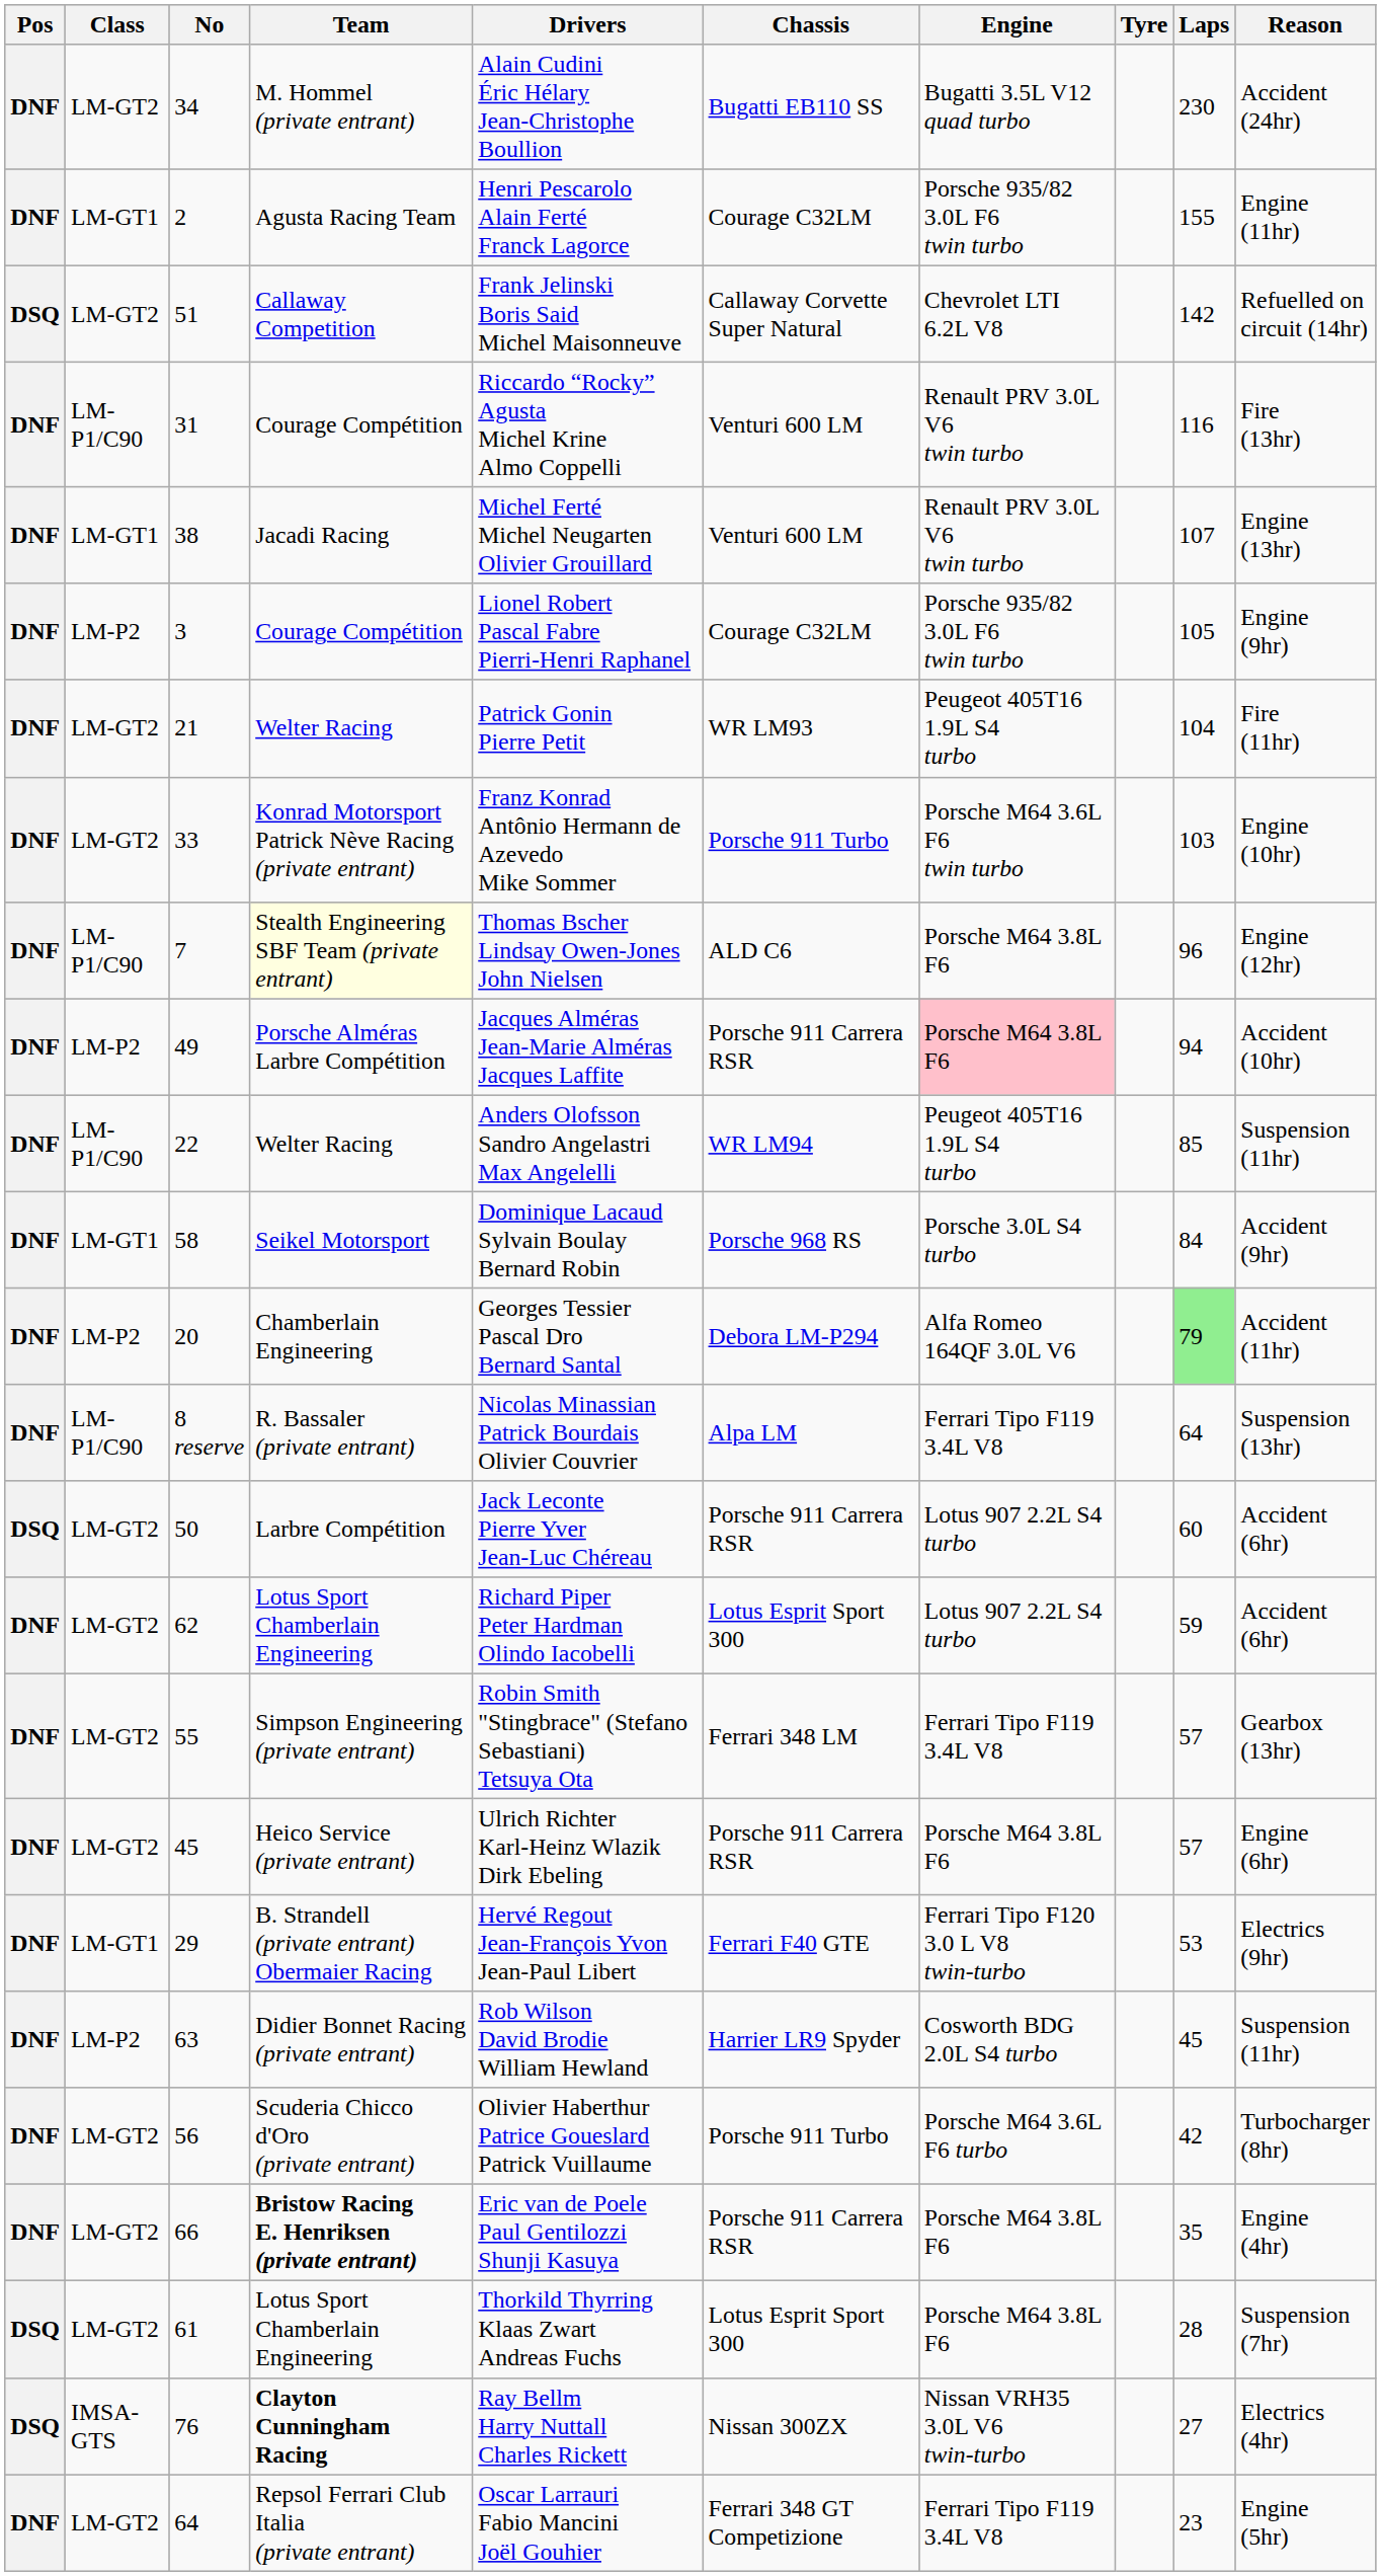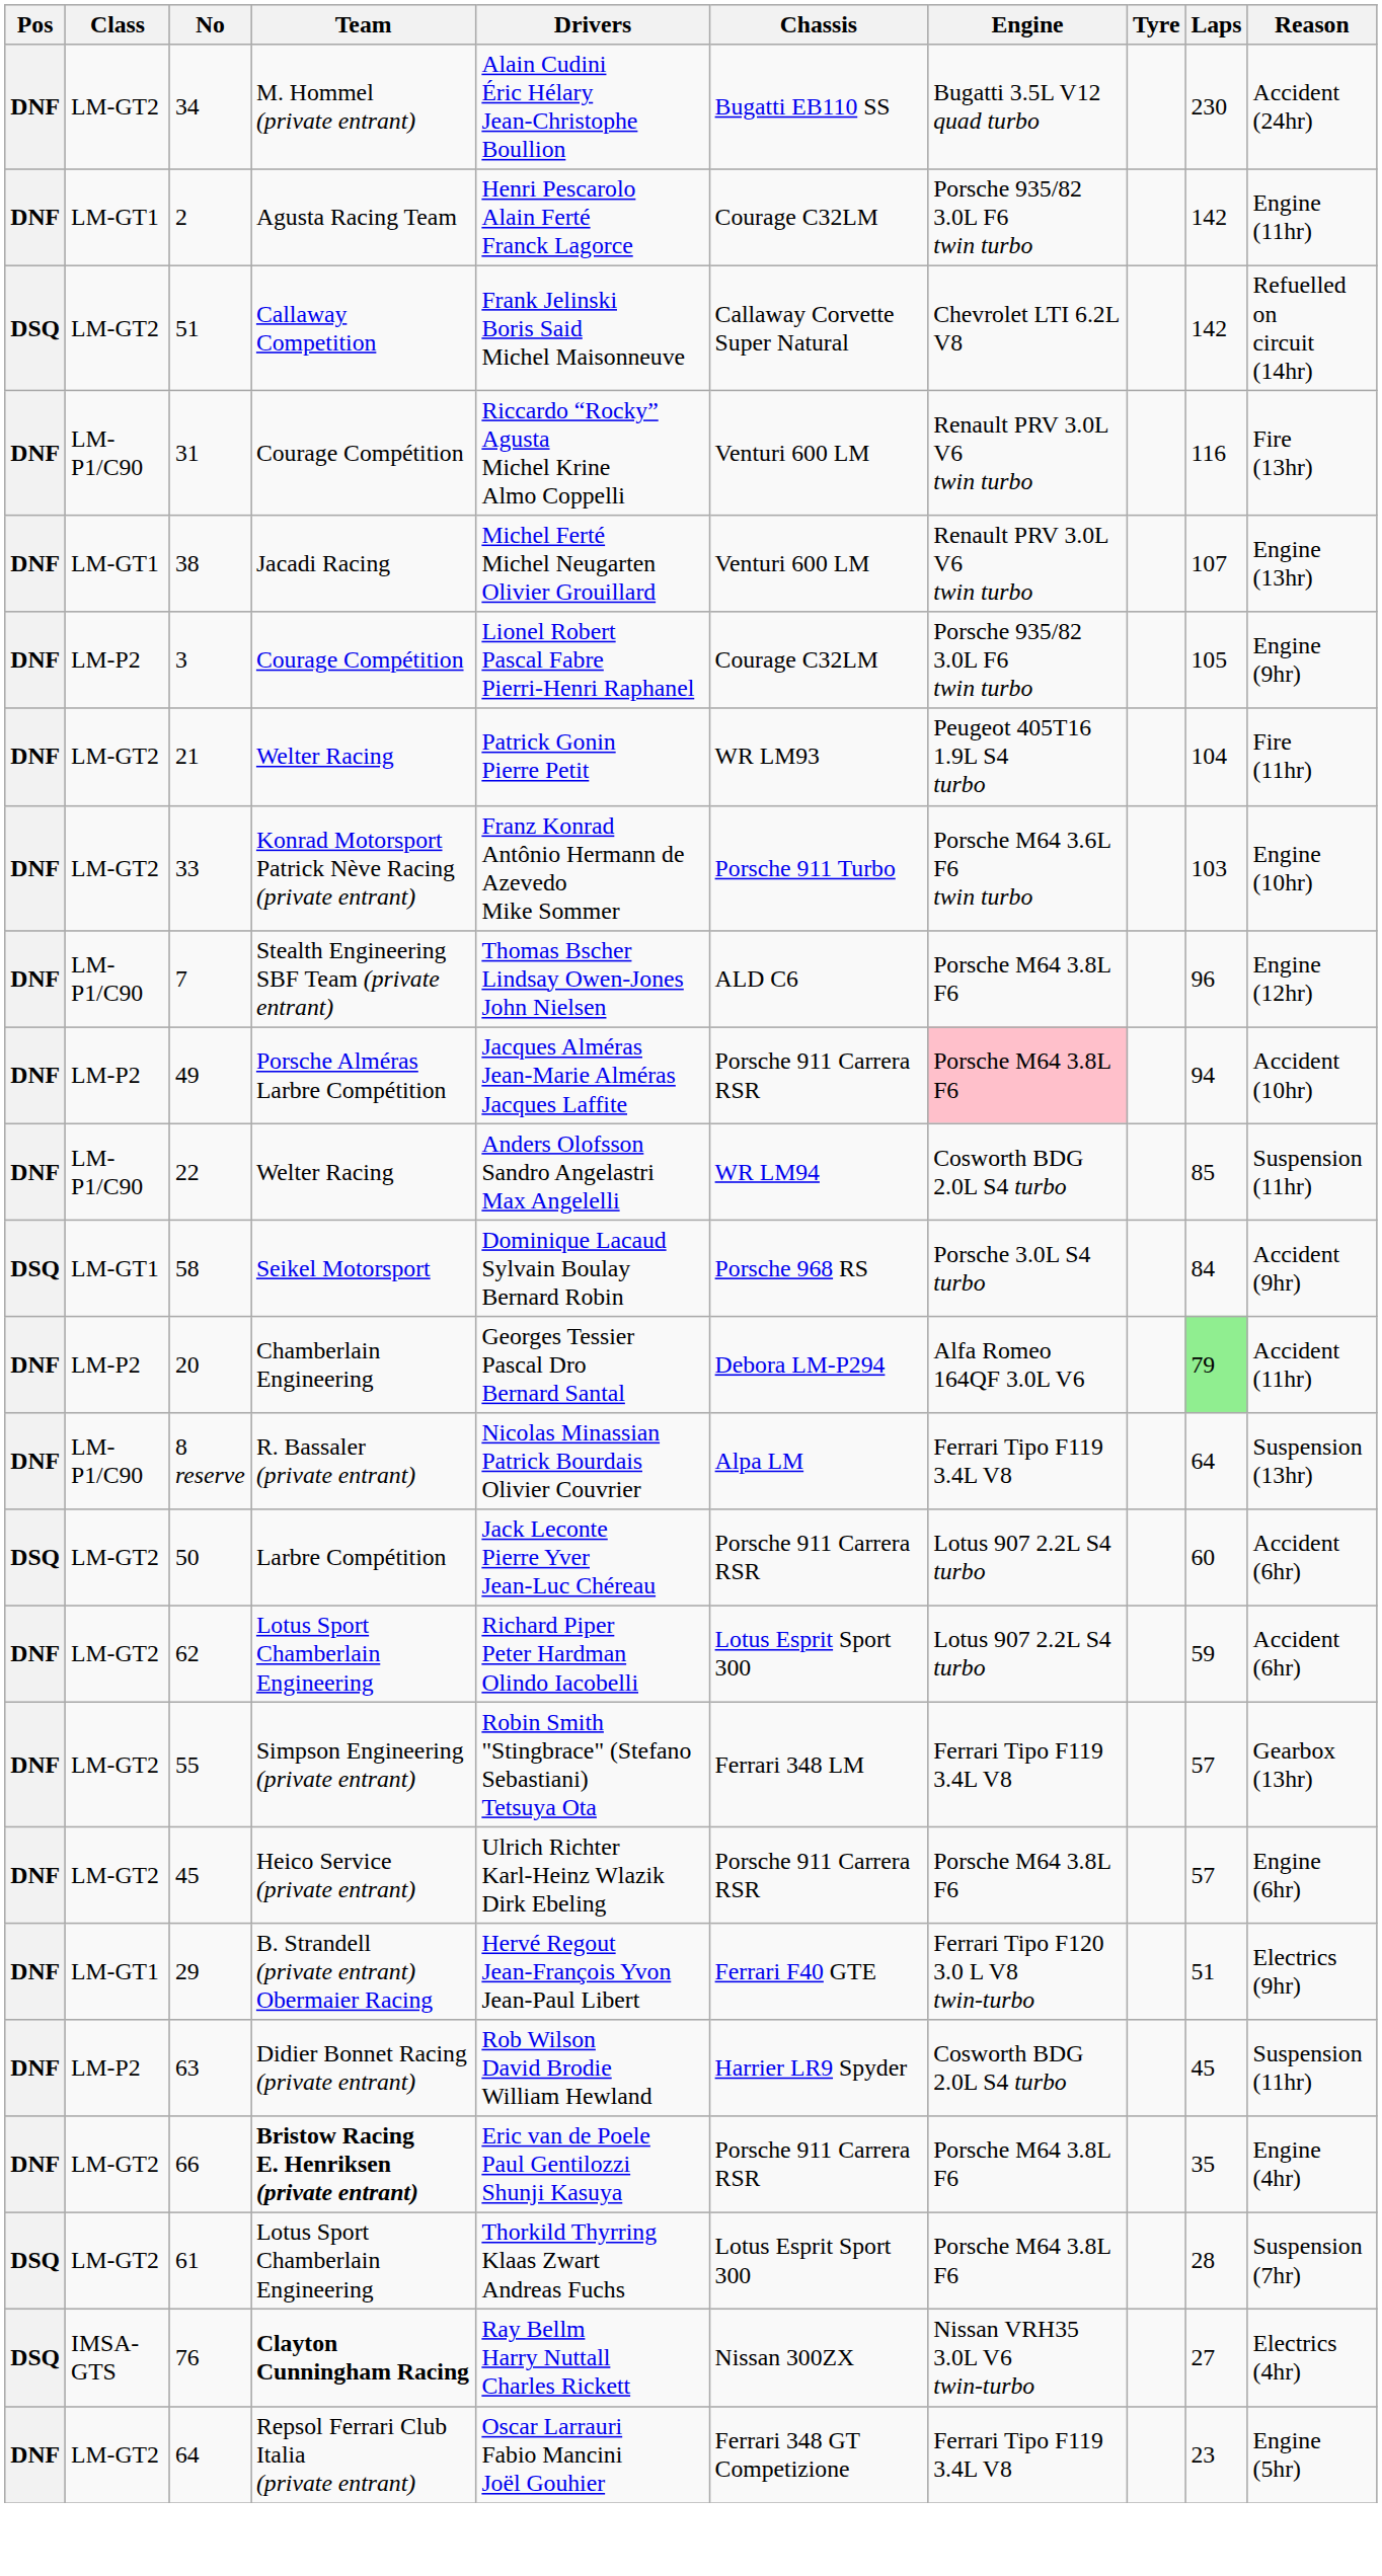 <table class="wikitable" style="font-size: 95%;">
 <tr>
 <th>Pos</th>
 <th>Class</th>
 <th>No</th>
 <th>Team</th>
 <th>Drivers</th>
 <th>Chassis</th>
 <th>Engine</th>
 <th>Tyre</th>
 <th>Laps</th>
 <th>Reason</th>
 </tr>
 <tr>
 <th>DNF</th>
 <td>LM-GT2</td>
 <td>34</td>
 <td> M. Hommel<br><em>(private entrant)</em></td>
 <td> <a href='#'>Alain Cudini</a><br> <a href='#'>Éric Hélary</a><br> <a href='#'>Jean-Christophe Boullion</a></td>
 <td><a href='#'>Bugatti EB110</a> SS</td>
 <td>Bugatti 3.5L V12<br><em>quad turbo</em></td>
 <td></td>
 <td>230</td>
 <td>Accident<br>(24hr)</td>
 </tr>
 <tr>
 <th>DNF</th>
 <td>LM-GT1</td>
 <td>2</td>
 <td> Agusta Racing Team</td>
 <td> <a href='#'>Henri Pescarolo</a><br> <a href='#'>Alain Ferté</a><br> <a href='#'>Franck Lagorce</a></td>
 <td>Courage C32LM</td>
 <td>Porsche 935/82 3.0L F6<br><em>twin turbo</em></td>
 <td></td>
-<td>155</td>
+<td>142</td>
 <td>Engine<br>(11hr)</td>
 </tr>
 <tr>
 <th>DSQ</th>
 <td>LM-GT2</td>
 <td>51</td>
 <td> <a href='#'>Callaway Competition</a></td>
 <td> <a href='#'>Frank Jelinski</a><br> <a href='#'>Boris Said</a><br> Michel Maisonneuve</td>
 <td>Callaway Corvette<br>Super Natural</td>
 <td>Chevrolet LTI 6.2L V8</td>
 <td></td>
 <td>142</td>
 <td>Refuelled on<br>circuit (14hr)</td>
 </tr>
 <tr>
 <th>DNF</th>
 <td>LM-P1/C90</td>
 <td>31</td>
 <td> Courage Compétition</td>
 <td> <a href='#'>Riccardo “Rocky” Agusta</a><br> Michel Krine<br> Almo Coppelli</td>
 <td>Venturi 600 LM</td>
 <td>Renault PRV 3.0L V6<br><em>twin turbo</em></td>
 <td></td>
 <td>116</td>
 <td>Fire<br>(13hr)</td>
 </tr>
 <tr>
 <th>DNF</th>
 <td>LM-GT1</td>
 <td>38</td>
 <td> Jacadi Racing</td>
 <td> <a href='#'>Michel Ferté</a><br> Michel Neugarten<br> <a href='#'>Olivier Grouillard</a></td>
 <td>Venturi 600 LM</td>
 <td>Renault PRV 3.0L V6<br><em>twin turbo</em></td>
 <td></td>
 <td>107</td>
 <td>Engine<br>(13hr)</td>
 </tr>
 <tr>
 <th>DNF</th>
 <td>LM-P2</td>
 <td>3</td>
 <td> <a href='#'>Courage Compétition</a></td>
 <td> <a href='#'>Lionel Robert</a><br> <a href='#'>Pascal Fabre</a><br> <a href='#'>Pierri-Henri Raphanel</a></td>
 <td>Courage C32LM</td>
 <td>Porsche 935/82 3.0L F6<br><em>twin turbo</em></td>
 <td></td>
 <td>105</td>
 <td>Engine<br>(9hr)</td>
 </tr>
 <tr>
 <th>DNF</th>
 <td>LM-GT2</td>
 <td>21</td>
 <td> <a href='#'>Welter Racing</a></td>
 <td> <a href='#'>Patrick Gonin</a><br> <a href='#'>Pierre Petit</a></td>
 <td>WR LM93</td>
 <td>Peugeot 405T16 1.9L S4<br><em>turbo</em></td>
 <td></td>
 <td>104</td>
 <td>Fire<br>(11hr)</td>
 </tr>
 <tr>
 <th>DNF</th>
 <td>LM-GT2</td>
 <td>33</td>
 <td> <a href='#'>Konrad Motorsport</a><br> Patrick Nève Racing<br><em>(private entrant)</em></td>
 <td> <a href='#'>Franz Konrad</a><br> Antônio Hermann de Azevedo<br> Mike Sommer</td>
 <td><a href='#'>Porsche 911 Turbo</a></td>
 <td>Porsche M64 3.6L F6<br><em>twin turbo</em></td>
 <td></td>
 <td>103</td>
 <td>Engine<br>(10hr)</td>
 </tr>
 <tr>
 <th>DNF</th>
 <td>LM-P1/C90</td>
 <td>7</td>
-<td style="background: lightyellow;"> Stealth Engineering<br> SBF Team <em>(private entrant)</em></td>
+<td> Stealth Engineering<br> SBF Team <em>(private entrant)</em></td>
 <td> <a href='#'>Thomas Bscher</a><br> <a href='#'>Lindsay Owen-Jones</a><br> <a href='#'>John Nielsen</a></td>
 <td>ALD C6</td>
 <td>Porsche M64 3.8L F6</td>
 <td></td>
 <td>96</td>
 <td>Engine<br>(12hr)</td>
 </tr>
 <tr>
 <th>DNF</th>
 <td>LM-P2</td>
 <td>49</td>
 <td> <a href='#'>Porsche Alméras</a><br> Larbre Compétition</td>
 <td> <a href='#'>Jacques Alméras</a><br> <a href='#'>Jean-Marie Alméras</a><br> <a href='#'>Jacques Laffite</a></td>
 <td>Porsche 911 Carrera RSR</td>
 <td style="background: pink;">Porsche M64 3.8L F6</td>
 <td></td>
 <td>94</td>
 <td>Accident<br>(10hr)</td>
 </tr>
 <tr>
 <th>DNF</th>
 <td>LM-P1/C90</td>
 <td>22</td>
 <td> Welter Racing</td>
 <td> <a href='#'>Anders Olofsson</a><br> Sandro Angelastri<br> <a href='#'>Max Angelelli</a></td>
 <td><a href='#'>WR LM94</a></td>
-<td>Peugeot 405T16 1.9L S4<br><em>turbo</em></td>
+<td>Cosworth BDG 2.0L S4 <em>turbo</em></td>
 <td></td>
 <td>85</td>
 <td>Suspension<br>(11hr)</td>
 </tr>
 <tr>
-<th>DNF</th>
+<th>DSQ</th>
 <td>LM-GT1</td>
 <td>58</td>
 <td> <a href='#'>Seikel Motorsport</a></td>
 <td> <a href='#'>Dominique Lacaud</a><br> Sylvain Boulay<br> Bernard Robin</td>
 <td><a href='#'>Porsche 968</a> RS</td>
 <td>Porsche 3.0L S4<br><em>turbo</em></td>
 <td></td>
 <td>84</td>
 <td>Accident<br>(9hr)</td>
 </tr>
 <tr>
 <th>DNF</th>
 <td>LM-P2</td>
 <td>20</td>
 <td> Chamberlain Engineering</td>
 <td> Georges Tessier<br> Pascal Dro<br> <a href='#'>Bernard Santal</a></td>
 <td><a href='#'>Debora LM-P294</a></td>
 <td>Alfa Romeo 164QF 3.0L V6</td>
 <td></td>
 <td style="background: lightgreen;">79</td>
 <td>Accident<br>(11hr)</td>
 </tr>
 <tr>
 <th>DNF</th>
 <td>LM-P1/C90</td>
 <td>8<br><em>reserve</em></td>
 <td> R. Bassaler<br><em>(private entrant)</em></td>
 <td> <a href='#'>Nicolas Minassian</a><br> <a href='#'>Patrick Bourdais</a><br> Olivier Couvrier</td>
 <td><a href='#'>Alpa LM</a></td>
 <td>Ferrari Tipo F119 3.4L V8</td>
 <td></td>
 <td>64</td>
 <td>Suspension<br>(13hr)</td>
 </tr>
 <tr>
 <th>DSQ</th>
 <td>LM-GT2</td>
 <td>50</td>
 <td> Larbre Compétition</td>
 <td> <a href='#'>Jack Leconte</a><br> <a href='#'>Pierre Yver</a><br> <a href='#'>Jean-Luc Chéreau</a></td>
 <td>Porsche 911 Carrera RSR</td>
 <td>Lotus 907 2.2L S4 <em>turbo</em></td>
 <td></td>
 <td>60</td>
 <td>Accident<br>(6hr)</td>
 </tr>
 <tr>
 <th>DNF</th>
 <td>LM-GT2</td>
 <td>62</td>
 <td> <a href='#'>Lotus Sport</a><br> <a href='#'>Chamberlain Engineering</a></td>
 <td> <a href='#'>Richard Piper</a><br> <a href='#'>Peter Hardman</a><br> <a href='#'>Olindo Iacobelli</a></td>
 <td><a href='#'>Lotus Esprit</a> Sport 300</td>
 <td>Lotus 907 2.2L S4 <em>turbo</em></td>
 <td></td>
 <td>59</td>
 <td>Accident<br>(6hr)</td>
 </tr>
 <tr>
 <th>DNF</th>
 <td>LM-GT2</td>
 <td>55</td>
 <td> Simpson Engineering <br><em>(private entrant)</em></td>
 <td> <a href='#'>Robin Smith</a><br> "Stingbrace" (Stefano Sebastiani)<br> <a href='#'>Tetsuya Ota</a></td>
 <td>Ferrari 348 LM</td>
 <td>Ferrari Tipo F119 3.4L V8</td>
 <td></td>
 <td>57</td>
 <td>Gearbox<br>(13hr)</td>
 </tr>
 <tr>
 <th>DNF</th>
 <td>LM-GT2</td>
 <td>45</td>
 <td> Heico Service<br><em>(private entrant)</em></td>
 <td> Ulrich Richter<br> Karl-Heinz Wlazik<br> Dirk Ebeling</td>
 <td>Porsche 911 Carrera RSR</td>
 <td>Porsche M64 3.8L F6</td>
 <td></td>
 <td>57</td>
 <td>Engine<br>(6hr)</td>
 </tr>
 <tr>
 <th>DNF</th>
 <td>LM-GT1</td>
 <td>29</td>
 <td> B. Strandell<br><em>(private entrant)</em><br> <a href='#'>Obermaier Racing</a></td>
 <td> <a href='#'>Hervé Regout</a><br> <a href='#'>Jean-François Yvon</a><br> Jean-Paul Libert</td>
 <td><a href='#'>Ferrari F40</a> GTE</td>
 <td>Ferrari Tipo F120 3.0 L V8<br><em>twin-turbo</em></td>
 <td></td>
-<td>53</td>
+<td>51</td>
 <td>Electrics<br>(9hr)</td>
 </tr>
 <tr>
 <th>DNF</th>
 <td>LM-P2</td>
 <td>63</td>
 <td> Didier Bonnet Racing<br><em>(private entrant)</em></td>
 <td> <a href='#'>Rob Wilson</a><br> <a href='#'>David Brodie</a><br> William Hewland</td>
 <td><a href='#'>Harrier LR9</a> Spyder</td>
 <td>Cosworth BDG 2.0L S4 <em>turbo</em></td>
 <td></td>
 <td>45</td>
 <td>Suspension<br>(11hr)</td>
-</tr>
-<tr>
-<th>DNF</th>
-<td>LM-GT2</td>
-<td>56</td>
-<td> Scuderia Chicco d'Oro<br><em>(private entrant)</em></td>
-<td> Olivier Haberthur<br> <a href='#'>Patrice Goueslard</a><br> Patrick Vuillaume</td>
-<td>Porsche 911 Turbo</td>
-<td>Porsche M64 3.6L F6 <em>turbo</em></td>
-<td></td>
-<td>42</td>
-<td>Turbocharger<br>(8hr)</td>
 </tr>
 <tr>
 <th>DNF</th>
 <td>LM-GT2</td>
 <td>66</td>
 <td><strong> Bristow Racing<br> E. Henriksen<br><em>(private entrant)</em></strong></td>
 <td> <a href='#'>Eric van de Poele</a><br> <a href='#'>Paul Gentilozzi</a><br> <a href='#'>Shunji Kasuya</a></td>
 <td>Porsche 911 Carrera RSR</td>
 <td>Porsche M64 3.8L F6</td>
 <td></td>
 <td>35</td>
 <td>Engine<br>(4hr)</td>
 </tr>
 <tr>
 <th>DSQ</th>
 <td>LM-GT2</td>
 <td>61</td>
 <td> Lotus Sport<br> Chamberlain Engineering</td>
 <td> <a href='#'>Thorkild Thyrring</a><br> Klaas Zwart<br> Andreas Fuchs</td>
 <td>Lotus Esprit Sport 300</td>
 <td>Porsche M64 3.8L F6</td>
 <td></td>
 <td>28</td>
 <td>Suspension<br>(7hr)</td>
 </tr>
 <tr>
 <th>DSQ</th>
 <td>IMSA-GTS</td>
 <td>76</td>
 <td><strong> Clayton Cunningham Racing</strong></td>
 <td> <a href='#'>Ray Bellm</a><br> <a href='#'>Harry Nuttall</a><br> <a href='#'>Charles Rickett</a></td>
 <td>Nissan 300ZX</td>
 <td>Nissan VRH35 3.0L V6<br><em>twin-turbo</em></td>
 <td></td>
 <td>27</td>
 <td>Electrics<br>(4hr)</td>
 </tr>
 <tr>
 <th>DNF</th>
 <td>LM-GT2</td>
 <td>64</td>
 <td> Repsol Ferrari Club Italia<br><em>(private entrant)</em></td>
 <td> <a href='#'>Oscar Larrauri</a><br> Fabio Mancini<br> <a href='#'>Joël Gouhier</a></td>
 <td>Ferrari 348 GT Competizione</td>
 <td>Ferrari Tipo F119 3.4L V8</td>
 <td></td>
 <td>23</td>
 <td>Engine<br>(5hr)</td>
 </tr>
 </table>
